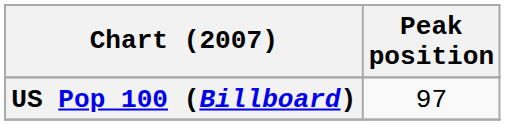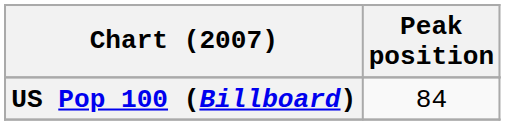 <table class="wikitable sortable plainrowheaders" style="text-align:center">
 <tr>
 <th scope="col">Chart (2007)</th>
 <th scope="col">Peak<br>position</th>
 </tr>
 <tr>
 </tr>
 <tr>
 </tr>
 <tr>
 </tr>
 <tr>
 <th scope="row">US <a href='#'>Pop 100</a> (<a href='#'><em>Billboard</em></a>)</th>
-<td>97</td>
+<td>84</td>
 </tr>
 <tr>
 </tr>
 </table>
